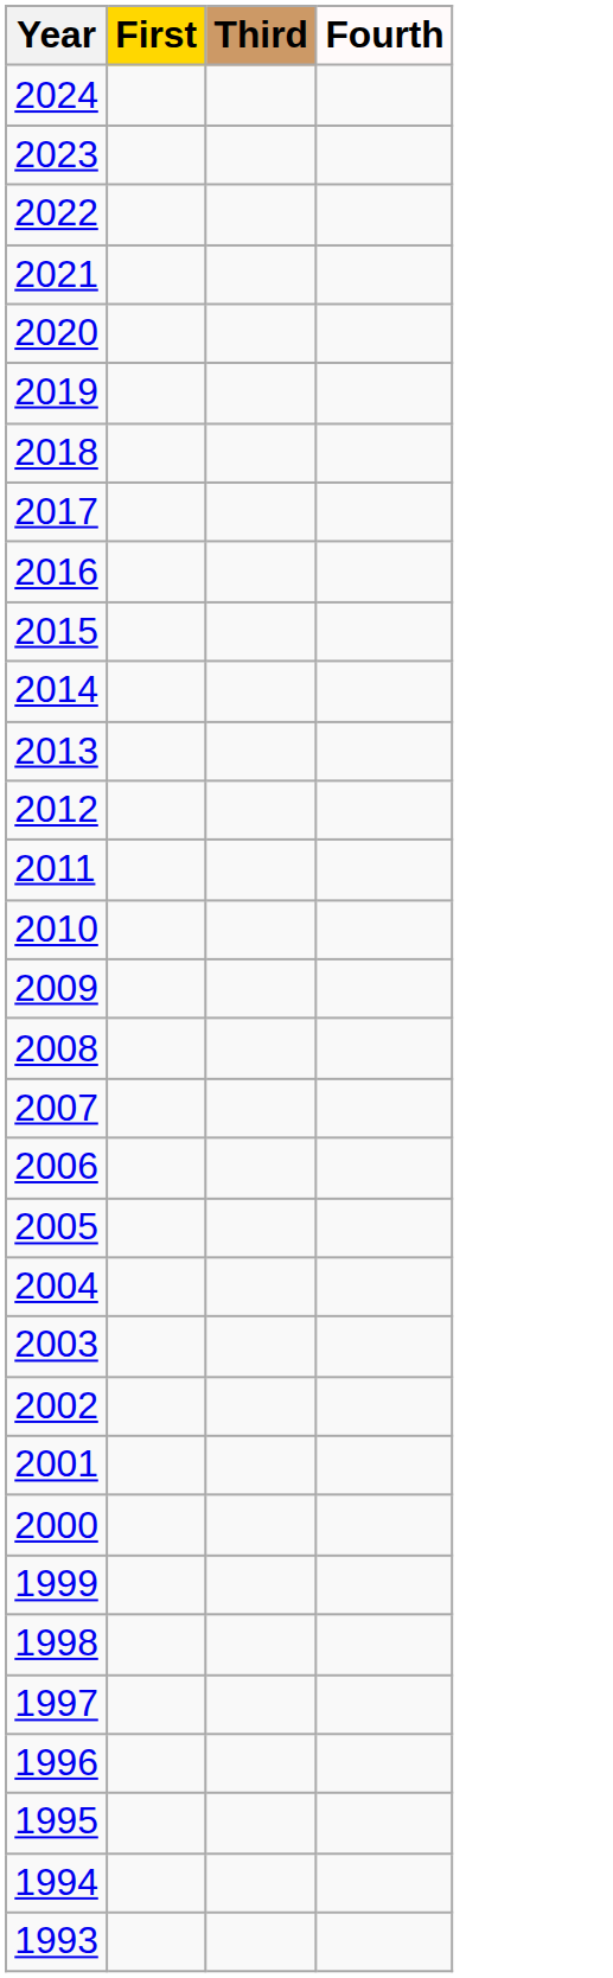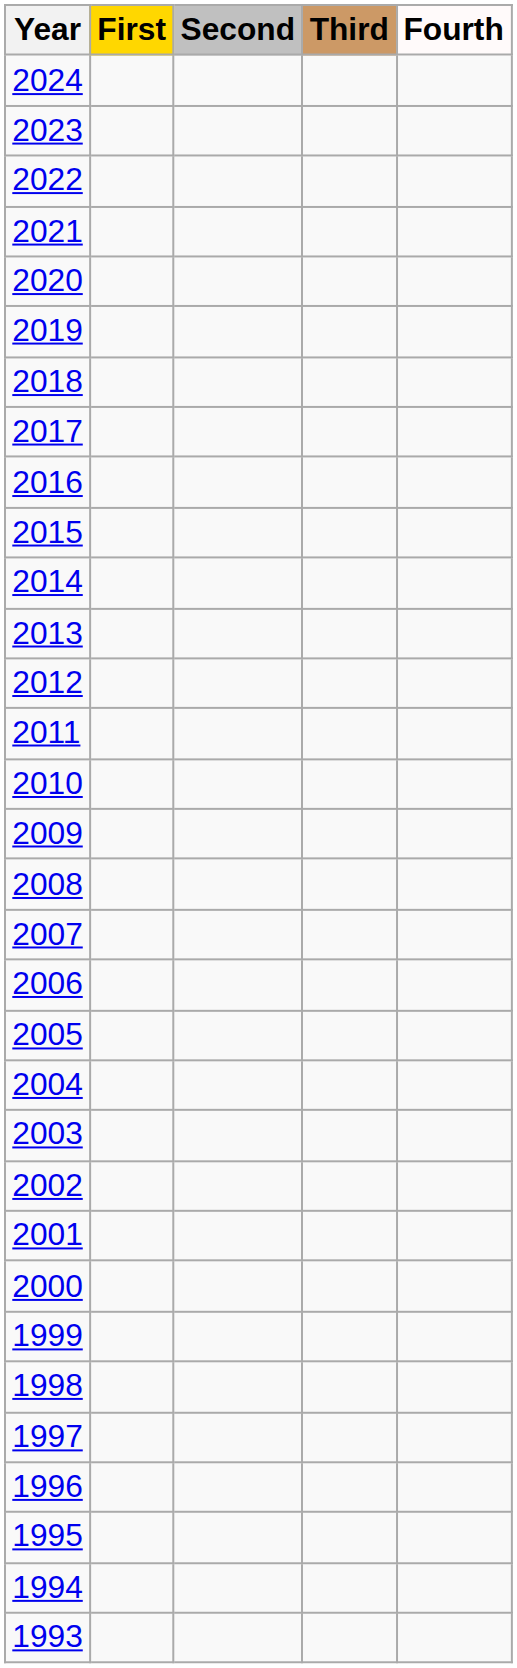 <table class="wikitable">
 <tr>
 <th>Year</th>
 <th style="background-color:gold;">First</th>
+<th style="background-color:silver;">Second</th>
 <th style="background-color:#c96;">Third</th>
 <th style="background-color:snow;">Fourth</th>
 </tr>
 <tr>
 <td><a href='#'>2024</a></td>
+<td></td>
 <td></td>
 <td></td>
 <td></td>
 </tr>
 <tr>
 <td><a href='#'>2023</a></td>
 <td></td>
 <td></td>
 <td></td>
+<td></td>
 </tr>
 <tr>
 <td><a href='#'>2022</a></td>
+<td></td>
 <td></td>
 <td></td>
 <td></td>
 </tr>
 <tr>
 <td><a href='#'>2021</a></td>
 <td></td>
 <td></td>
 <td></td>
+<td></td>
 </tr>
 <tr>
 <td><a href='#'>2020</a></td>
+<td></td>
 <td></td>
 <td></td>
 <td></td>
 </tr>
 <tr>
 <td><a href='#'>2019</a></td>
 <td></td>
 <td></td>
 <td></td>
+<td></td>
 </tr>
 <tr>
 <td><a href='#'>2018</a></td>
+<td></td>
 <td></td>
 <td></td>
 <td></td>
 </tr>
 <tr>
 <td><a href='#'>2017</a></td>
 <td></td>
 <td></td>
 <td></td>
+<td></td>
 </tr>
 <tr>
 <td><a href='#'>2016</a></td>
+<td></td>
 <td></td>
 <td></td>
 <td></td>
 </tr>
 <tr>
 <td><a href='#'>2015</a></td>
 <td></td>
 <td></td>
 <td></td>
+<td></td>
 </tr>
 <tr>
 <td><a href='#'>2014</a></td>
+<td></td>
 <td></td>
 <td></td>
 <td></td>
 </tr>
 <tr>
 <td><a href='#'>2013</a></td>
 <td></td>
 <td></td>
 <td></td>
+<td></td>
 </tr>
 <tr>
 <td><a href='#'>2012</a></td>
+<td></td>
 <td></td>
 <td></td>
 <td></td>
 </tr>
 <tr>
 <td><a href='#'>2011</a></td>
 <td></td>
 <td></td>
 <td></td>
+<td></td>
 </tr>
 <tr>
 <td><a href='#'>2010</a></td>
+<td></td>
 <td></td>
 <td></td>
 <td></td>
 </tr>
 <tr>
 <td><a href='#'>2009</a></td>
 <td></td>
 <td></td>
 <td></td>
+<td></td>
 </tr>
 <tr>
 <td><a href='#'>2008</a></td>
+<td></td>
 <td></td>
 <td></td>
 <td></td>
 </tr>
 <tr>
 <td><a href='#'>2007</a></td>
 <td></td>
 <td></td>
 <td></td>
+<td></td>
 </tr>
 <tr>
 <td><a href='#'>2006</a></td>
+<td></td>
 <td></td>
 <td></td>
 <td></td>
 </tr>
 <tr>
 <td><a href='#'>2005</a></td>
 <td></td>
 <td></td>
 <td></td>
+<td></td>
 </tr>
 <tr>
 <td><a href='#'>2004</a></td>
+<td></td>
 <td></td>
 <td></td>
 <td></td>
 </tr>
 <tr>
 <td><a href='#'>2003</a></td>
 <td></td>
 <td></td>
 <td></td>
+<td></td>
 </tr>
 <tr>
 <td><a href='#'>2002</a></td>
+<td></td>
 <td></td>
 <td></td>
 <td></td>
 </tr>
 <tr>
 <td><a href='#'>2001</a></td>
 <td></td>
 <td></td>
 <td></td>
+<td></td>
 </tr>
 <tr>
 <td><a href='#'>2000</a></td>
+<td></td>
 <td></td>
 <td></td>
 <td></td>
 </tr>
 <tr>
 <td><a href='#'>1999</a></td>
 <td></td>
 <td></td>
 <td></td>
+<td></td>
 </tr>
 <tr>
 <td><a href='#'>1998</a></td>
+<td></td>
 <td></td>
 <td></td>
 <td></td>
 </tr>
 <tr>
 <td><a href='#'>1997</a></td>
 <td></td>
 <td></td>
 <td></td>
+<td></td>
 </tr>
 <tr>
 <td><a href='#'>1996</a></td>
+<td></td>
 <td></td>
 <td></td>
 <td></td>
 </tr>
 <tr>
 <td><a href='#'>1995</a></td>
 <td></td>
 <td></td>
 <td></td>
+<td></td>
 </tr>
 <tr>
 <td><a href='#'>1994</a></td>
+<td></td>
 <td></td>
 <td></td>
 <td></td>
 </tr>
 <tr>
 <td><a href='#'>1993</a></td>
 <td></td>
 <td></td>
 <td></td>
+<td></td>
 </tr>
 </table>
